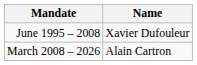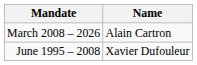 <table class="wikitable">
 <tr>
 <th>Mandate</th>
 <th>Name</th>
 </tr>
 <tr>
+<td align=right>March 2008 – 2026</td>
+<td>Alain Cartron</td>
+</tr>
+<tr>
 <td align=right>June 1995 – 2008</td>
 <td>Xavier Dufouleur</td>
 </tr>
-<tr>
-<td align=right>March 2008 – 2026</td>
-<td>Alain Cartron</td>
-</tr>
 </table>
